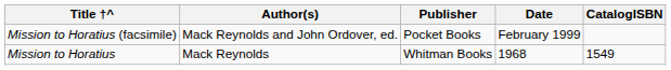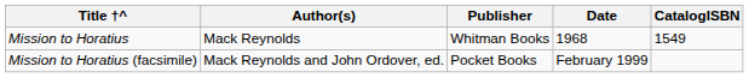 <table class="wikitable">
 <tr>
 <th>Title †^</th>
 <th>Author(s)</th>
 <th>Publisher</th>
 <th>Date</th>
 <th>CatalogISBN</th>
 </tr>
 <tr>
+<td><em>Mission to Horatius</em></td>
+<td>Mack Reynolds</td>
+<td>Whitman Books</td>
+<td>1968</td>
+<td>1549</td>
+</tr>
+<tr>
 <td><em>Mission to Horatius</em> (facsimile)</td>
 <td>Mack Reynolds and John Ordover, ed.</td>
 <td>Pocket Books</td>
 <td>February 1999</td>
 <td></td>
 </tr>
-<tr>
-<td><em>Mission to Horatius</em></td>
-<td>Mack Reynolds</td>
-<td>Whitman Books</td>
-<td>1968</td>
-<td>1549</td>
-</tr>
 </table>
